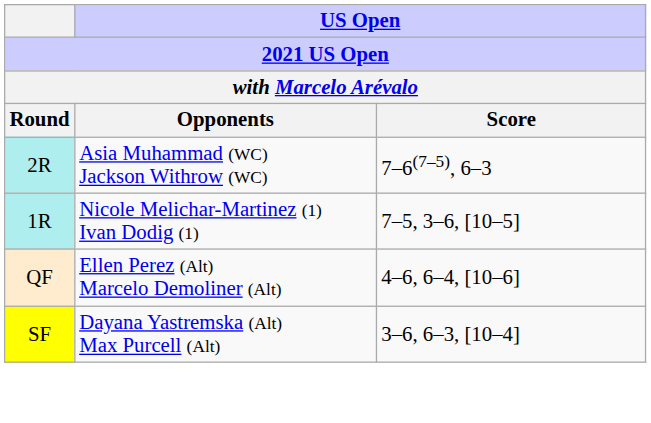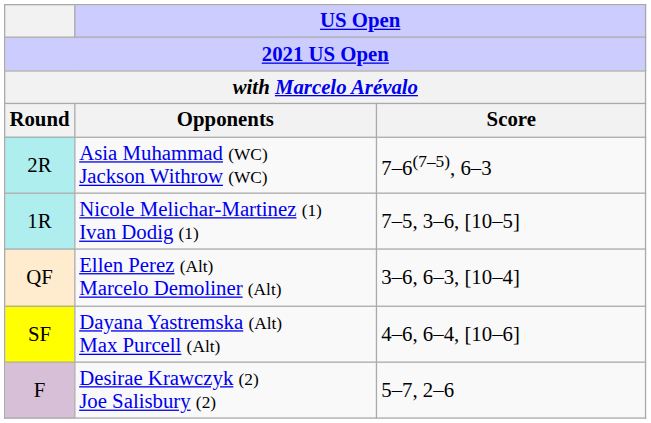 <table class="wikitable collapsible collapsed">
 <tr>
 <th></th>
 <th colspan=2 style="background:#ccf;"><a href='#'>US Open</a></th>
 </tr>
 <tr>
 <th colspan=3 style="background:#ccf;"><a href='#'>2021 US Open</a></th>
 </tr>
 <tr>
 <th colspan=3><em>with  <a href='#'>Marcelo Arévalo</a></em></th>
 </tr>
 <tr>
 <th>Round</th>
 <th width=225>Opponents</th>
 <th width=200>Score</th>
 </tr>
 <tr>
 <td style="text-align:center; background:#afeeee;">2R</td>
 <td> <a href='#'>Asia Muhammad</a> <small>(WC)</small><br> <a href='#'>Jackson Withrow</a> <small>(WC)</small></td>
 <td>7–6<sup>(7–5)</sup>, 6–3</td>
 </tr>
 <tr>
 <td style="text-align:center; background:#afeeee;">1R</td>
 <td> <a href='#'>Nicole Melichar-Martinez</a> <small>(1)</small><br> <a href='#'>Ivan Dodig</a> <small>(1)</small></td>
 <td>7–5, 3–6, [10–5]</td>
 </tr>
 <tr>
 <td style="text-align:center; background:#ffebcd;">QF</td>
 <td> <a href='#'>Ellen Perez</a> <small>(Alt)</small><br> <a href='#'>Marcelo Demoliner</a> <small>(Alt)</small></td>
-<td>4–6, 6–4, [10–6]</td>
+<td>3–6, 6–3, [10–4]</td>
 </tr>
 <tr>
 <td style="text-align:center; background:yellow;">SF</td>
 <td> <a href='#'>Dayana Yastremska</a> <small>(Alt)</small><br> <a href='#'>Max Purcell</a> <small>(Alt)</small></td>
-<td>3–6, 6–3, [10–4]</td>
+<td>4–6, 6–4, [10–6]</td>
+</tr>
+<tr>
+<td style="text-align:center; background:thistle;">F</td>
+<td> <a href='#'>Desirae Krawczyk</a> <small>(2)</small><br> <a href='#'>Joe Salisbury</a> <small>(2)</small></td>
+<td>5–7, 2–6</td>
 </tr>
 </table>
